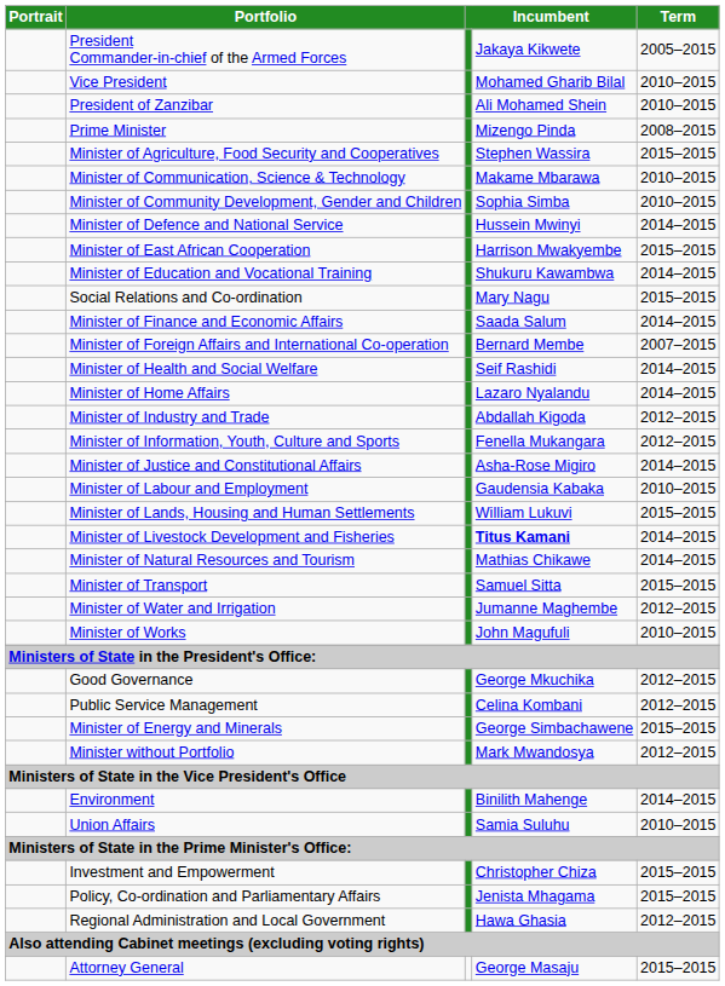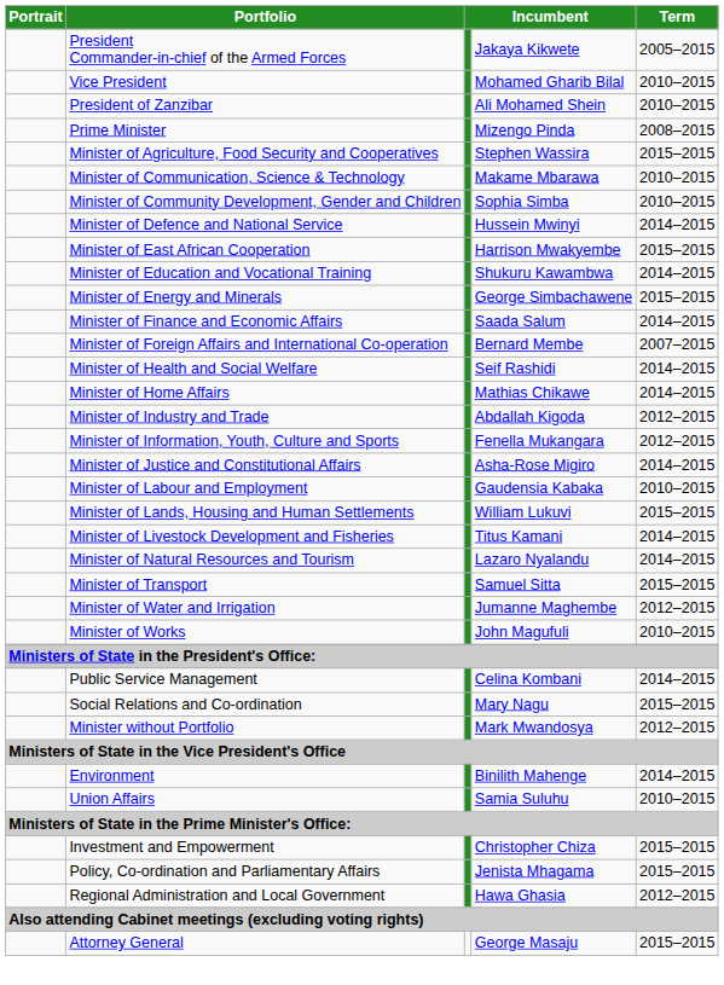 <table class="wikitable" id="24 January 2015">
 <tr>
 <th style="background-color:#228B22;color: white">Portrait</th>
 <th style="background-color:#228B22;color: white">Portfolio</th>
 <th colspan=2 style="background-color:#228B22;color: white">Incumbent</th>
 <th style="background-color:#228B22;color: white">Term</th>
 </tr>
 <tr>
 <td></td>
 <td><a href='#'>President</a><br><a href='#'>Commander-in-chief</a> of the <a href='#'>Armed Forces</a></td>
 <td style="background:#228B22"></td>
 <td><a href='#'>Jakaya Kikwete</a></td>
 <td>2005–2015</td>
 </tr>
 <tr>
 <td></td>
 <td><a href='#'>Vice President</a></td>
 <td style="background:#228B22"></td>
 <td><a href='#'>Mohamed Gharib Bilal</a></td>
 <td>2010–2015</td>
 </tr>
 <tr>
 <td></td>
 <td><a href='#'>President of Zanzibar</a> </td>
 <td style="background:#228B22"></td>
 <td><a href='#'>Ali Mohamed Shein</a></td>
 <td>2010–2015</td>
 </tr>
 <tr>
 <td></td>
 <td><a href='#'>Prime Minister</a></td>
 <td style="background:#228B22"></td>
 <td><a href='#'>Mizengo Pinda</a> </td>
 <td>2008–2015</td>
 </tr>
 <tr>
 <td></td>
 <td><a href='#'>Minister of  Agriculture, Food Security and Cooperatives</a></td>
 <td style="background:#228B22"></td>
 <td><a href='#'>Stephen Wassira</a> </td>
 <td>2015–2015</td>
 </tr>
 <tr>
 <td></td>
 <td><a href='#'>Minister of Communication, Science & Technology</a></td>
 <td style="background:#228B22"></td>
 <td><a href='#'>Makame Mbarawa</a> </td>
 <td>2010–2015</td>
 </tr>
 <tr>
 <td></td>
 <td><a href='#'>Minister of Community Development, Gender and Children</a></td>
 <td style="background:#228B22"></td>
 <td><a href='#'>Sophia Simba</a> </td>
 <td>2010–2015</td>
 </tr>
 <tr>
 <td></td>
 <td><a href='#'>Minister of Defence and National Service</a></td>
 <td style="background:#228B22"></td>
 <td><a href='#'>Hussein Mwinyi</a> </td>
 <td>2014–2015</td>
 </tr>
 <tr>
 <td></td>
 <td><a href='#'>Minister of East African Cooperation</a></td>
 <td style="background:#228B22"></td>
 <td><a href='#'>Harrison Mwakyembe</a> </td>
 <td>2015–2015</td>
 </tr>
 <tr>
 <td></td>
 <td><a href='#'>Minister of Education and Vocational Training</a></td>
 <td style="background:#228B22"></td>
 <td><a href='#'>Shukuru Kawambwa</a> </td>
 <td>2014–2015</td>
 </tr>
 <tr>
 <td></td>
-<td>Social Relations and Co-ordination</td>
+<td><a href='#'>Minister of Energy and Minerals</a></td>
 <td style="background:#228B22"></td>
-<td><a href='#'>Mary Nagu</a> </td>
+<td><a href='#'>George Simbachawene</a> </td>
 <td>2015–2015</td>
 </tr>
 <tr>
 <td></td>
 <td><a href='#'>Minister of Finance and Economic Affairs</a></td>
 <td style="background:#228B22"></td>
 <td><a href='#'>Saada Salum</a> </td>
 <td>2014–2015</td>
 </tr>
 <tr>
 <td></td>
 <td><a href='#'>Minister of Foreign Affairs and International Co-operation</a></td>
 <td style="background:#228B22"></td>
 <td><a href='#'>Bernard Membe</a> </td>
 <td>2007–2015</td>
 </tr>
 <tr>
 <td></td>
 <td><a href='#'>Minister of Health and Social Welfare</a></td>
 <td style="background:#228B22"></td>
 <td><a href='#'>Seif Rashidi</a> </td>
 <td>2014–2015</td>
 </tr>
 <tr>
 <td></td>
 <td><a href='#'>Minister of Home Affairs</a></td>
 <td style="background:#228B22"></td>
-<td><a href='#'>Lazaro Nyalandu</a> </td>
+<td><a href='#'>Mathias Chikawe</a> </td>
 <td>2014–2015</td>
 </tr>
 <tr>
 <td></td>
 <td><a href='#'>Minister of Industry and Trade</a></td>
 <td style="background:#228B22"></td>
 <td><a href='#'>Abdallah Kigoda</a> </td>
 <td>2012–2015</td>
 </tr>
 <tr>
 <td></td>
 <td><a href='#'>Minister of Information, Youth, Culture and Sports</a></td>
 <td style="background:#228B22"></td>
 <td><a href='#'>Fenella Mukangara</a> </td>
 <td>2012–2015</td>
 </tr>
 <tr>
 <td></td>
 <td><a href='#'>Minister of Justice and Constitutional Affairs</a></td>
 <td style="background:#228B22"></td>
 <td><a href='#'>Asha-Rose Migiro</a> </td>
 <td>2014–2015</td>
 </tr>
 <tr>
 <td></td>
 <td><a href='#'>Minister of Labour and Employment</a></td>
 <td style="background:#228B22"></td>
 <td><a href='#'>Gaudensia Kabaka</a> </td>
 <td>2010–2015</td>
 </tr>
 <tr>
 <td></td>
 <td><a href='#'>Minister of Lands, Housing and Human Settlements</a></td>
 <td style="background:#228B22"></td>
 <td><a href='#'>William Lukuvi</a> </td>
 <td>2015–2015</td>
 </tr>
 <tr>
 <td></td>
 <td><a href='#'>Minister of Livestock Development and Fisheries</a></td>
 <td style="background:#228B22"></td>
-<td><strong><a href='#'>Titus Kamani</a> </strong></td>
+<td><a href='#'>Titus Kamani</a> </td>
 <td>2014–2015</td>
 </tr>
 <tr>
 <td></td>
 <td><a href='#'>Minister of Natural Resources and Tourism</a></td>
 <td style="background:#228B22"></td>
-<td><a href='#'>Mathias Chikawe</a> </td>
+<td><a href='#'>Lazaro Nyalandu</a> </td>
 <td>2014–2015</td>
 </tr>
 <tr>
 <td></td>
 <td><a href='#'>Minister of Transport</a></td>
 <td style="background:#228B22"></td>
 <td><a href='#'>Samuel Sitta</a> </td>
 <td>2015–2015</td>
 </tr>
 <tr>
 <td></td>
 <td><a href='#'>Minister of Water and Irrigation</a></td>
 <td style="background:#228B22"></td>
 <td><a href='#'>Jumanne Maghembe</a> </td>
 <td>2012–2015</td>
 </tr>
 <tr>
 <td></td>
 <td><a href='#'>Minister of Works</a></td>
 <td style="background:#228B22"></td>
 <td><a href='#'>John Magufuli</a> </td>
 <td>2010–2015</td>
 </tr>
 <tr>
 </tr>
 <tr>
 <td style="background:#cccccc;" colspan="5"><strong><a href='#'>Ministers of State</a> in the President's Office:</strong></td>
 </tr>
 <tr>
 <td></td>
-<td>Good Governance</td>
+<td>Public Service Management</td>
 <td style="background:#228B22"></td>
-<td><a href='#'>George Mkuchika</a> </td>
-<td>2012–2015</td>
+<td><a href='#'>Celina Kombani</a> </td>
+<td>2014–2015</td>
 </tr>
 <tr>
 <td></td>
-<td>Public Service Management</td>
+<td>Social Relations and Co-ordination</td>
 <td style="background:#228B22"></td>
-<td><a href='#'>Celina Kombani</a> </td>
-<td>2012–2015</td>
-</tr>
-<tr>
-<td></td>
-<td><a href='#'>Minister of Energy and Minerals</a></td>
-<td style="background:#228B22"></td>
-<td><a href='#'>George Simbachawene</a> </td>
+<td><a href='#'>Mary Nagu</a> </td>
 <td>2015–2015</td>
 </tr>
 <tr>
 <td></td>
 <td><a href='#'>Minister without Portfolio</a></td>
 <td style="background:#228B22"></td>
 <td><a href='#'>Mark Mwandosya</a> </td>
 <td>2012–2015</td>
 </tr>
 <tr>
 <td style="background:#cccccc;" colspan="5"><strong>Ministers of State in the Vice President's Office</strong></td>
 </tr>
 <tr>
 <td></td>
 <td><a href='#'>Environment</a></td>
 <td style="background:#228B22"></td>
 <td><a href='#'>Binilith Mahenge</a> </td>
 <td>2014–2015</td>
 </tr>
 <tr>
 <td></td>
 <td><a href='#'>Union Affairs</a></td>
 <td style="background:#228B22"></td>
 <td><a href='#'>Samia Suluhu</a> </td>
 <td>2010–2015</td>
 </tr>
 <tr>
 <td style="background:#cccccc;" colspan="5"><strong>Ministers of State in the Prime Minister's Office:</strong></td>
 </tr>
 <tr>
 <td></td>
 <td>Investment and Empowerment</td>
 <td style="background:#228B22"></td>
 <td><a href='#'>Christopher Chiza</a> </td>
 <td>2015–2015</td>
 </tr>
 <tr>
 <td></td>
 <td>Policy, Co-ordination and Parliamentary Affairs</td>
 <td style="background:#228B22"></td>
 <td><a href='#'>Jenista Mhagama</a></td>
 <td>2015–2015</td>
 </tr>
 <tr>
 <td></td>
 <td>Regional Administration and Local Government</td>
 <td style="background:#228B22"></td>
 <td><a href='#'>Hawa Ghasia</a> </td>
 <td>2012–2015</td>
 </tr>
 <tr>
 <td style="background:#cccccc;" colspan="5"><strong>Also attending Cabinet meetings (excluding voting rights) </strong></td>
 </tr>
 <tr>
 <td></td>
 <td><a href='#'>Attorney General</a></td>
 <td></td>
 <td><a href='#'>George Masaju</a></td>
 <td>2015–2015</td>
 </tr>
 </table>
